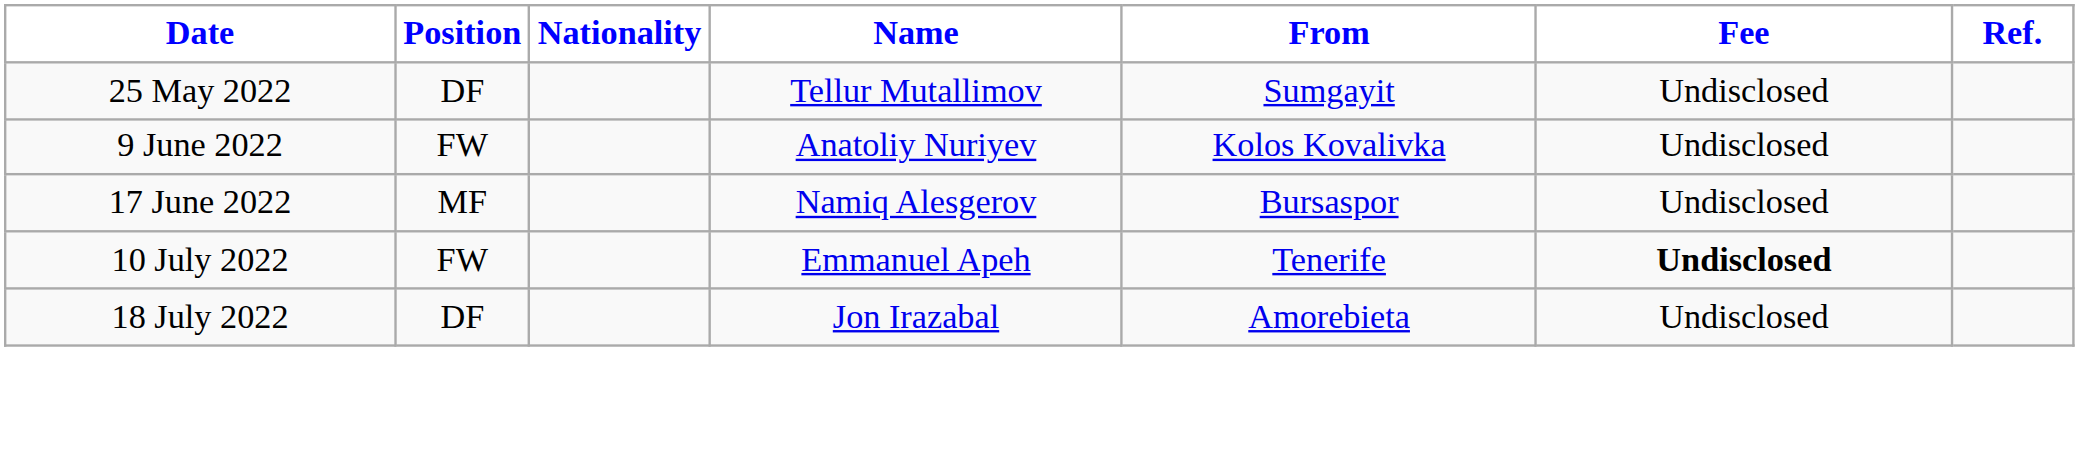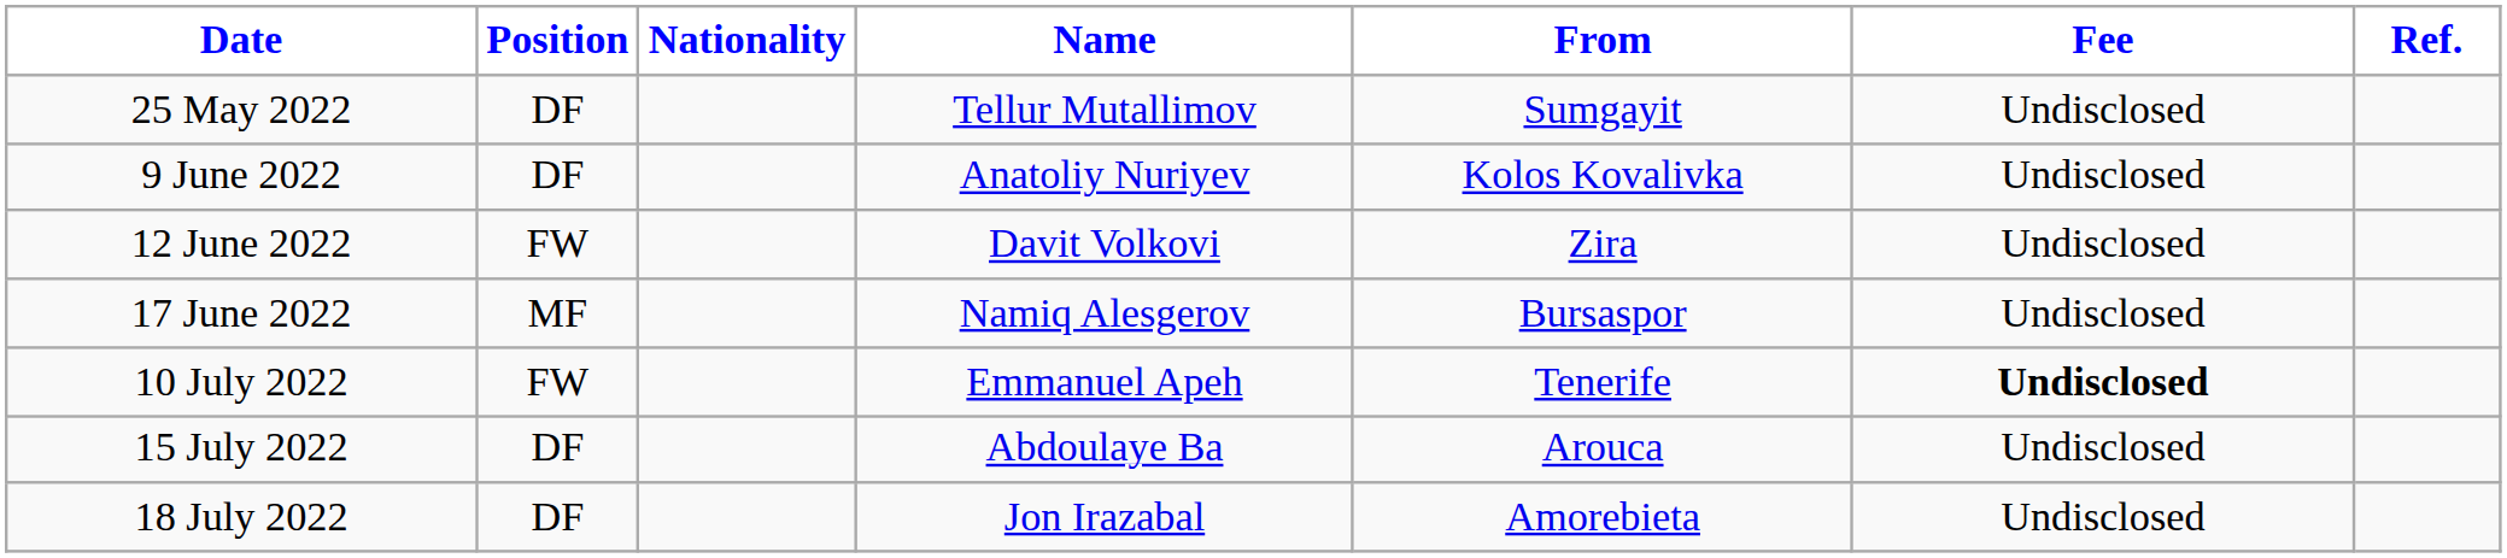 <table class="wikitable"  style="text-align:center; font-size:90%; ">
 <tr>
 <th style="background:white; color:blue; width:200px;">Date</th>
 <th style="background:white; color:blue; width:50px;">Position</th>
 <th style="background:white; color:blue; width:50px;">Nationality</th>
 <th style="background:white; color:blue; width:200px;">Name</th>
 <th style="background:white; color:blue; width:200px;">From</th>
 <th style="background:white; color:blue; width:200px;">Fee</th>
 <th style="background:white; color:blue; width:50px;">Ref.</th>
 </tr>
 <tr>
 <td>25 May 2022</td>
 <td>DF</td>
 <td></td>
 <td><a href='#'>Tellur Mutallimov</a></td>
 <td><a href='#'>Sumgayit</a></td>
 <td>Undisclosed</td>
 <td></td>
 </tr>
 <tr>
 <td>9 June 2022</td>
-<td>FW</td>
+<td>DF</td>
 <td></td>
 <td><a href='#'>Anatoliy Nuriyev</a></td>
 <td><a href='#'>Kolos Kovalivka</a></td>
+<td>Undisclosed</td>
+<td></td>
+</tr>
+<tr>
+<td>12 June 2022</td>
+<td>FW</td>
+<td></td>
+<td><a href='#'>Davit Volkovi</a></td>
+<td><a href='#'>Zira</a></td>
 <td>Undisclosed</td>
 <td></td>
 </tr>
 <tr>
 <td>17 June 2022</td>
 <td>MF</td>
 <td></td>
 <td><a href='#'>Namiq Alesgerov</a></td>
 <td><a href='#'>Bursaspor </a></td>
 <td>Undisclosed</td>
 <td></td>
 </tr>
 <tr>
 <td>10 July 2022</td>
 <td>FW</td>
 <td></td>
 <td><a href='#'>Emmanuel Apeh</a></td>
 <td><a href='#'>Tenerife</a></td>
 <td><strong>Undisclosed</strong></td>
 <td></td>
 </tr>
 <tr>
+<td>15 July 2022</td>
+<td>DF</td>
+<td></td>
+<td><a href='#'>Abdoulaye Ba</a></td>
+<td><a href='#'>Arouca</a></td>
+<td>Undisclosed</td>
+<td></td>
+</tr>
+<tr>
 <td>18 July 2022</td>
 <td>DF</td>
 <td></td>
 <td><a href='#'>Jon Irazabal</a></td>
 <td><a href='#'>Amorebieta</a></td>
 <td>Undisclosed</td>
 <td></td>
 </tr>
 </table>
